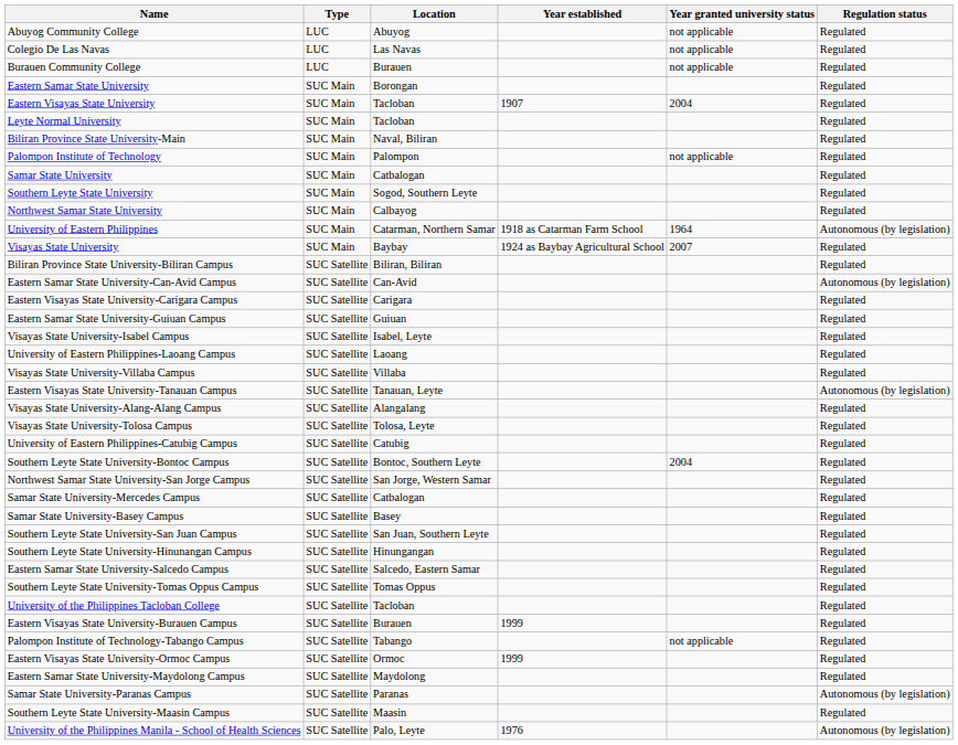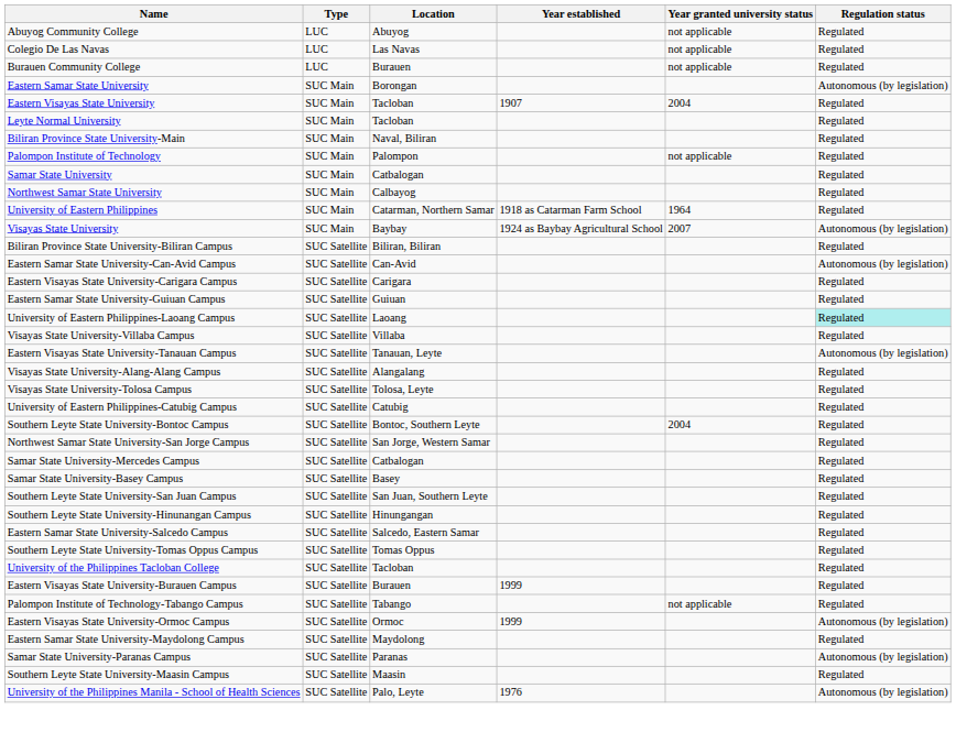 <table class="wikitable sortable static-row-numbers">
 <tr>
 <th>Name</th>
 <th>Type</th>
 <th class="unsortable">Location</th>
 <th>Year established</th>
 <th style="vertical-align:middle;">Year granted university status</th>
 <th style="vertical-align:middle;">Regulation status</th>
 </tr>
 <tr>
 <td>Abuyog Community College</td>
 <td>LUC</td>
 <td>Abuyog</td>
 <td></td>
 <td style="vertical-align:middle;">not applicable</td>
 <td style="vertical-align:middle;">Regulated</td>
 </tr>
 <tr>
 <td>Colegio De Las Navas</td>
 <td>LUC</td>
 <td>Las Navas</td>
 <td></td>
 <td style="vertical-align:middle;">not applicable</td>
 <td style="vertical-align:middle;">Regulated</td>
 </tr>
 <tr>
 <td>Burauen Community College</td>
 <td>LUC</td>
 <td>Burauen</td>
 <td></td>
 <td style="vertical-align:middle;">not applicable</td>
 <td style="vertical-align:middle;">Regulated</td>
 </tr>
 <tr>
 <td><a href='#'>Eastern Samar State University</a></td>
 <td>SUC Main</td>
 <td>Borongan</td>
 <td></td>
 <td></td>
-<td style="vertical-align:middle;">Regulated</td>
+<td style="vertical-align:middle;">Autonomous (by legislation)</td>
 </tr>
 <tr>
 <td><a href='#'>Eastern Visayas State University</a></td>
 <td>SUC Main</td>
 <td>Tacloban</td>
 <td>1907</td>
 <td style="vertical-align:middle;">2004</td>
 <td style="vertical-align:middle;">Regulated</td>
 </tr>
 <tr>
 <td><a href='#'>Leyte Normal University</a></td>
 <td>SUC Main</td>
 <td>Tacloban</td>
 <td></td>
 <td></td>
 <td style="vertical-align:middle;">Regulated</td>
 </tr>
 <tr>
 <td><a href='#'>Biliran Province State University</a>-Main</td>
 <td>SUC Main</td>
 <td>Naval, Biliran</td>
 <td></td>
 <td></td>
 <td style="vertical-align:middle;">Regulated</td>
 </tr>
 <tr>
 <td><a href='#'>Palompon Institute of Technology</a></td>
 <td>SUC Main</td>
 <td>Palompon</td>
 <td></td>
 <td style="vertical-align:middle;">not applicable</td>
 <td style="vertical-align:middle;">Regulated</td>
 </tr>
 <tr>
 <td><a href='#'>Samar State University</a></td>
 <td>SUC Main</td>
 <td>Catbalogan</td>
 <td></td>
 <td></td>
 <td style="vertical-align:middle;">Regulated</td>
 </tr>
 <tr>
-<td><a href='#'>Southern Leyte State University</a></td>
-<td>SUC Main</td>
-<td>Sogod, Southern Leyte</td>
-<td></td>
-<td></td>
-<td style="vertical-align:middle;">Regulated</td>
-</tr>
-<tr>
 <td><a href='#'>Northwest Samar State University</a></td>
 <td>SUC Main</td>
 <td>Calbayog</td>
 <td></td>
 <td></td>
 <td style="vertical-align:middle;">Regulated</td>
 </tr>
 <tr>
 <td><a href='#'>University of Eastern Philippines</a></td>
 <td>SUC Main</td>
 <td>Catarman, Northern Samar</td>
 <td>1918 as Catarman Farm School</td>
 <td>1964</td>
-<td style="vertical-align:middle;">Autonomous (by legislation)</td>
+<td style="vertical-align:middle;">Regulated</td>
 </tr>
 <tr>
 <td><a href='#'>Visayas State University</a></td>
 <td>SUC Main</td>
 <td>Baybay</td>
 <td>1924 as Baybay Agricultural School</td>
 <td>2007</td>
-<td style="vertical-align:middle;">Regulated</td>
+<td style="vertical-align:middle;">Autonomous (by legislation)</td>
 </tr>
 <tr>
 <td>Biliran Province State University-Biliran Campus</td>
 <td>SUC Satellite</td>
 <td>Biliran, Biliran</td>
 <td></td>
 <td></td>
 <td style="vertical-align:middle;">Regulated</td>
 </tr>
 <tr>
 <td>Eastern Samar State University-Can-Avid Campus</td>
 <td>SUC Satellite</td>
 <td>Can-Avid</td>
 <td></td>
 <td></td>
 <td style="vertical-align:middle;">Autonomous (by legislation)</td>
 </tr>
 <tr>
 <td>Eastern Visayas State University-Carigara Campus</td>
 <td>SUC Satellite</td>
 <td>Carigara</td>
 <td></td>
 <td></td>
 <td style="vertical-align:middle;">Regulated</td>
 </tr>
 <tr>
 <td>Eastern Samar State University-Guiuan Campus</td>
 <td>SUC Satellite</td>
 <td>Guiuan</td>
 <td></td>
 <td></td>
 <td style="vertical-align:middle;">Regulated</td>
 </tr>
 <tr>
-<td>Visayas State University-Isabel Campus</td>
-<td>SUC Satellite</td>
-<td>Isabel, Leyte</td>
-<td></td>
-<td></td>
-<td style="vertical-align:middle;">Regulated</td>
-</tr>
-<tr>
 <td>University of Eastern Philippines-Laoang Campus</td>
 <td>SUC Satellite</td>
 <td>Laoang</td>
 <td></td>
 <td></td>
-<td style="vertical-align:middle;">Regulated</td>
+<td style="background: paleturquoise; vertical-align:middle;">Regulated</td>
 </tr>
 <tr>
 <td>Visayas State University-Villaba Campus</td>
 <td>SUC Satellite</td>
 <td>Villaba</td>
 <td></td>
 <td></td>
 <td style="vertical-align:middle;">Regulated</td>
 </tr>
 <tr>
 <td>Eastern Visayas State University-Tanauan Campus</td>
 <td>SUC Satellite</td>
 <td>Tanauan, Leyte</td>
 <td></td>
 <td></td>
 <td style="vertical-align:middle;">Autonomous (by legislation)</td>
 </tr>
 <tr>
 <td>Visayas State University-Alang-Alang Campus</td>
 <td>SUC Satellite</td>
 <td>Alangalang</td>
 <td></td>
 <td></td>
 <td style="vertical-align:middle;">Regulated</td>
 </tr>
 <tr>
 <td>Visayas State University-Tolosa Campus</td>
 <td>SUC Satellite</td>
 <td>Tolosa, Leyte</td>
 <td></td>
 <td></td>
 <td style="vertical-align:middle;">Regulated</td>
 </tr>
 <tr>
 <td>University of Eastern Philippines-Catubig Campus</td>
 <td>SUC Satellite</td>
 <td>Catubig</td>
 <td></td>
 <td></td>
 <td style="vertical-align:middle;">Regulated</td>
 </tr>
 <tr>
 <td>Southern Leyte State University-Bontoc Campus</td>
 <td>SUC Satellite</td>
 <td>Bontoc, Southern Leyte</td>
 <td></td>
 <td style="vertical-align:middle;">2004</td>
 <td style="vertical-align:middle;">Regulated</td>
 </tr>
 <tr>
 <td>Northwest Samar State University-San Jorge Campus</td>
 <td>SUC Satellite</td>
 <td>San Jorge, Western Samar</td>
 <td></td>
 <td></td>
 <td style="vertical-align:middle;">Regulated</td>
 </tr>
 <tr>
 <td>Samar State University-Mercedes Campus</td>
 <td>SUC Satellite</td>
 <td>Catbalogan</td>
 <td></td>
 <td></td>
 <td style="vertical-align:middle;">Regulated</td>
 </tr>
 <tr>
 <td>Samar State University-Basey Campus</td>
 <td>SUC Satellite</td>
 <td>Basey</td>
 <td></td>
 <td></td>
 <td style="vertical-align:middle;">Regulated</td>
 </tr>
 <tr>
 <td>Southern Leyte State University-San Juan Campus</td>
 <td>SUC Satellite</td>
 <td>San Juan, Southern Leyte</td>
 <td></td>
 <td></td>
 <td style="vertical-align:middle;">Regulated</td>
 </tr>
 <tr>
 <td>Southern Leyte State University-Hinunangan Campus</td>
 <td>SUC Satellite</td>
 <td>Hinungangan</td>
 <td></td>
 <td></td>
 <td style="vertical-align:middle;">Regulated</td>
 </tr>
 <tr>
 <td>Eastern Samar State University-Salcedo Campus</td>
 <td>SUC Satellite</td>
 <td>Salcedo, Eastern Samar</td>
 <td></td>
 <td></td>
 <td style="vertical-align:middle;">Regulated</td>
 </tr>
 <tr>
 <td>Southern Leyte State University-Tomas Oppus Campus</td>
 <td>SUC Satellite</td>
 <td>Tomas Oppus</td>
 <td></td>
 <td></td>
 <td style="vertical-align:middle;">Regulated</td>
 </tr>
 <tr>
 <td><a href='#'>University of the Philippines Tacloban College</a></td>
 <td>SUC Satellite</td>
 <td>Tacloban</td>
 <td></td>
 <td></td>
 <td style="vertical-align:middle;">Regulated</td>
 </tr>
 <tr>
 <td>Eastern Visayas State University-Burauen Campus</td>
 <td>SUC Satellite</td>
 <td>Burauen</td>
 <td>1999</td>
 <td></td>
 <td style="vertical-align:middle;">Regulated</td>
 </tr>
 <tr>
 <td>Palompon Institute of Technology-Tabango Campus</td>
 <td>SUC Satellite</td>
 <td>Tabango</td>
 <td></td>
 <td style="vertical-align:middle;">not applicable</td>
 <td style="vertical-align:middle;">Regulated</td>
 </tr>
 <tr>
 <td>Eastern Visayas State University-Ormoc Campus</td>
 <td>SUC Satellite</td>
 <td>Ormoc</td>
 <td>1999</td>
 <td></td>
-<td style="vertical-align:middle;">Regulated</td>
+<td style="vertical-align:middle;">Autonomous (by legislation)</td>
 </tr>
 <tr>
 <td>Eastern Samar State University-Maydolong Campus</td>
 <td>SUC Satellite</td>
 <td>Maydolong</td>
 <td></td>
 <td></td>
 <td style="vertical-align:middle;">Regulated</td>
 </tr>
 <tr>
 <td>Samar State University-Paranas Campus</td>
 <td>SUC Satellite</td>
 <td>Paranas</td>
 <td></td>
 <td></td>
 <td style="vertical-align:middle;">Autonomous (by legislation)</td>
 </tr>
 <tr>
 <td>Southern Leyte State University-Maasin Campus</td>
 <td>SUC Satellite</td>
 <td>Maasin</td>
 <td></td>
 <td></td>
 <td style="vertical-align:middle;">Regulated</td>
 </tr>
 <tr>
 <td><a href='#'>University of the Philippines Manila - School of Health Sciences</a></td>
 <td>SUC Satellite</td>
 <td>Palo, Leyte</td>
 <td>1976</td>
 <td></td>
 <td style="vertical-align:middle;">Autonomous (by legislation)</td>
 </tr>
 </table>
